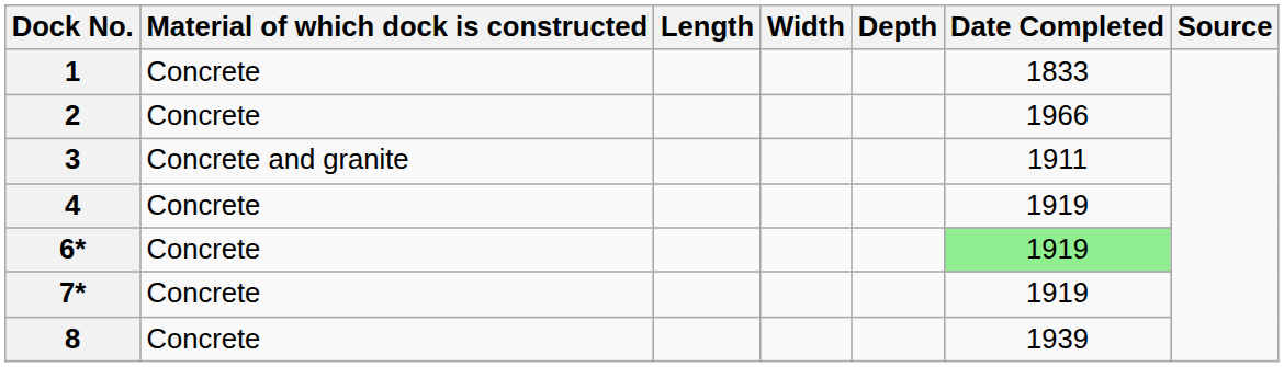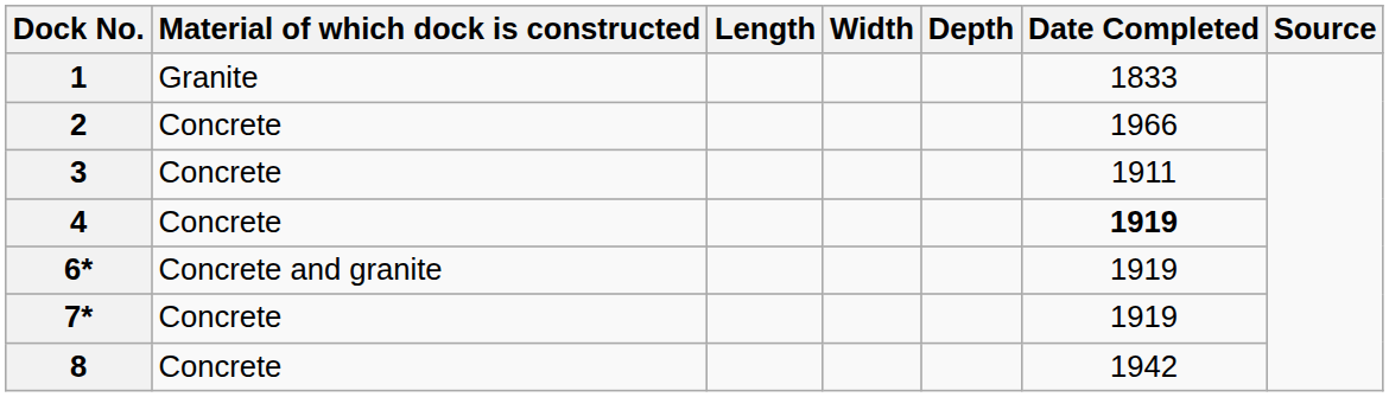 <table class="wikitable">
 <tr>
 <th style="text-align: left;">Dock No.</th>
 <th>Material of which dock is constructed</th>
 <th>Length</th>
 <th>Width</th>
 <th>Depth</th>
 <th>Date Completed</th>
 <th>Source</th>
 </tr>
 <tr>
 <th style="text-align: center;">1</th>
-<td>Concrete</td>
+<td>Granite</td>
 <td></td>
 <td></td>
 <td></td>
 <td style="text-align: center;">1833</td>
 <td rowspan=7></td>
 </tr>
 <tr>
 <th style="text-align: center;">2</th>
 <td>Concrete</td>
 <td></td>
 <td></td>
 <td></td>
 <td style="text-align: center;">1966</td>
 </tr>
 <tr>
 <th style="text-align: center;">3</th>
-<td>Concrete and granite</td>
+<td>Concrete</td>
 <td></td>
 <td></td>
 <td></td>
 <td style="text-align: center;">1911</td>
 </tr>
 <tr>
 <th style="text-align: center;">4</th>
 <td>Concrete</td>
 <td></td>
 <td></td>
 <td></td>
-<td style="text-align: center;">1919</td>
+<td style="text-align: center;"><strong>1919</strong></td>
 </tr>
 <tr>
 <th style="text-align: center;">6*</th>
-<td>Concrete</td>
+<td>Concrete and granite</td>
 <td></td>
 <td></td>
 <td></td>
-<td style="background: lightgreen; text-align: center;">1919</td>
+<td style="text-align: center;">1919</td>
 </tr>
 <tr>
 <th style="text-align: center;">7*</th>
 <td>Concrete</td>
 <td></td>
 <td></td>
 <td></td>
 <td style="text-align: center;" center>1919</td>
 </tr>
 <tr>
 <th style="text-align: center;">8</th>
 <td>Concrete</td>
 <td></td>
 <td></td>
 <td></td>
-<td style="text-align: center;">1939</td>
+<td style="text-align: center;">1942</td>
 </tr>
 </table>
